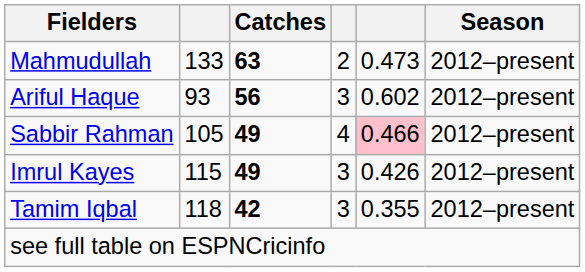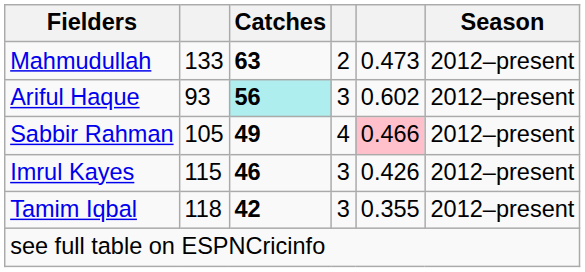 <table class="wikitable">
 <tr>
 <th>Fielders</th>
 <th></th>
 <th>Catches</th>
 <th></th>
 <th></th>
 <th>Season</th>
 </tr>
 <tr>
 <td><a href='#'>Mahmudullah</a></td>
 <td>133</td>
 <td><strong>63</strong></td>
 <td>2</td>
 <td>0.473</td>
 <td>2012–present</td>
 </tr>
 <tr>
 <td><a href='#'>Ariful Haque</a></td>
 <td>93</td>
-<td><strong>56</strong></td>
+<td style="background: paleturquoise;"><strong>56</strong></td>
 <td>3</td>
 <td>0.602</td>
 <td>2012–present</td>
 </tr>
 <tr>
 <td><a href='#'>Sabbir Rahman</a></td>
 <td>105</td>
 <td><strong>49</strong></td>
 <td>4</td>
 <td style="background: pink;">0.466</td>
 <td>2012–present</td>
 </tr>
 <tr>
 <td><a href='#'>Imrul Kayes</a></td>
 <td>115</td>
-<td><strong>49</strong></td>
+<td><strong>46</strong></td>
 <td>3</td>
 <td>0.426</td>
 <td>2012–present</td>
 </tr>
 <tr>
 <td><a href='#'>Tamim Iqbal</a></td>
 <td>118</td>
 <td><strong>42</strong></td>
 <td>3</td>
 <td>0.355</td>
 <td>2012–present</td>
 </tr>
 <tr>
 <td colspan=10>see full table on ESPNCricinfo</td>
 </tr>
 </table>
